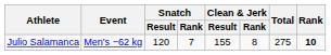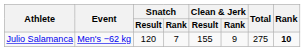 <table class="wikitable" style="font-size:90%">
 <tr>
 <th rowspan="2">Athlete</th>
 <th rowspan="2">Event</th>
 <th colspan="2">Snatch</th>
 <th colspan="2">Clean & Jerk</th>
 <th rowspan="2">Total</th>
 <th rowspan="2">Rank</th>
 </tr>
 <tr style="font-size:95%">
 <th>Result</th>
 <th>Rank</th>
 <th>Result</th>
 <th>Rank</th>
 </tr>
 <tr align=center>
 <td align=left><a href='#'>Julio Salamanca</a></td>
 <td align=left><a href='#'>Men's −62 kg</a></td>
 <td>120</td>
 <td>7</td>
 <td>155</td>
-<td>8</td>
+<td>9</td>
 <td>275</td>
 <td><strong>10</strong></td>
 </tr>
 </table>
